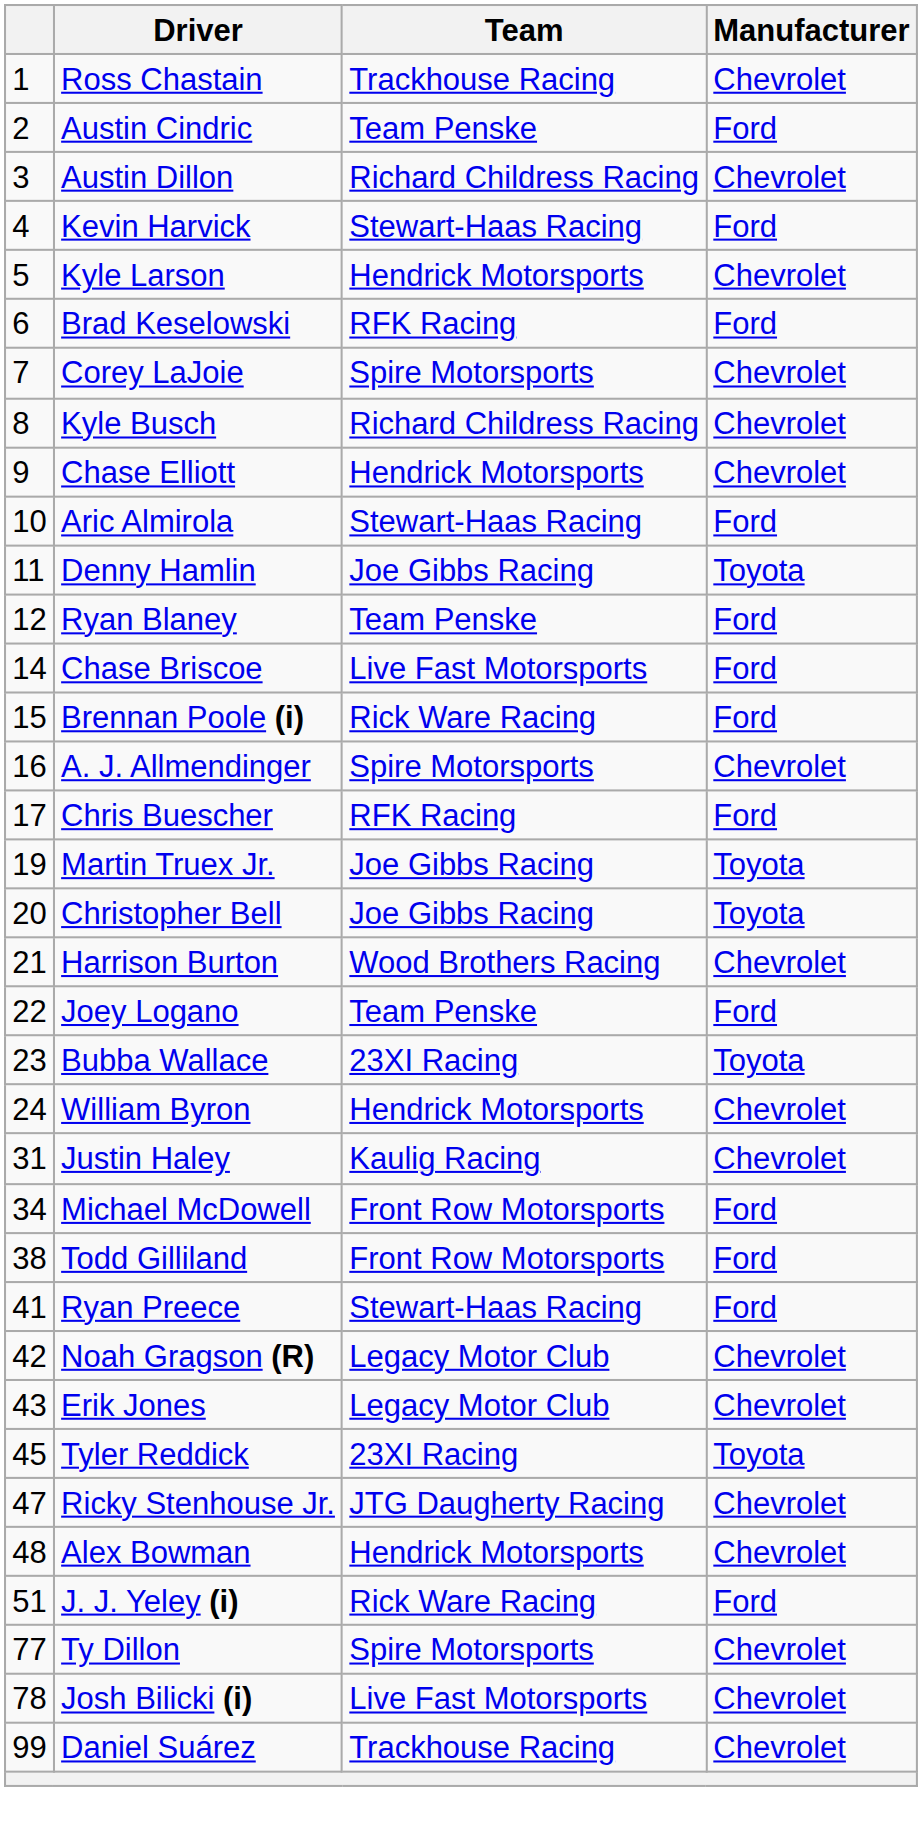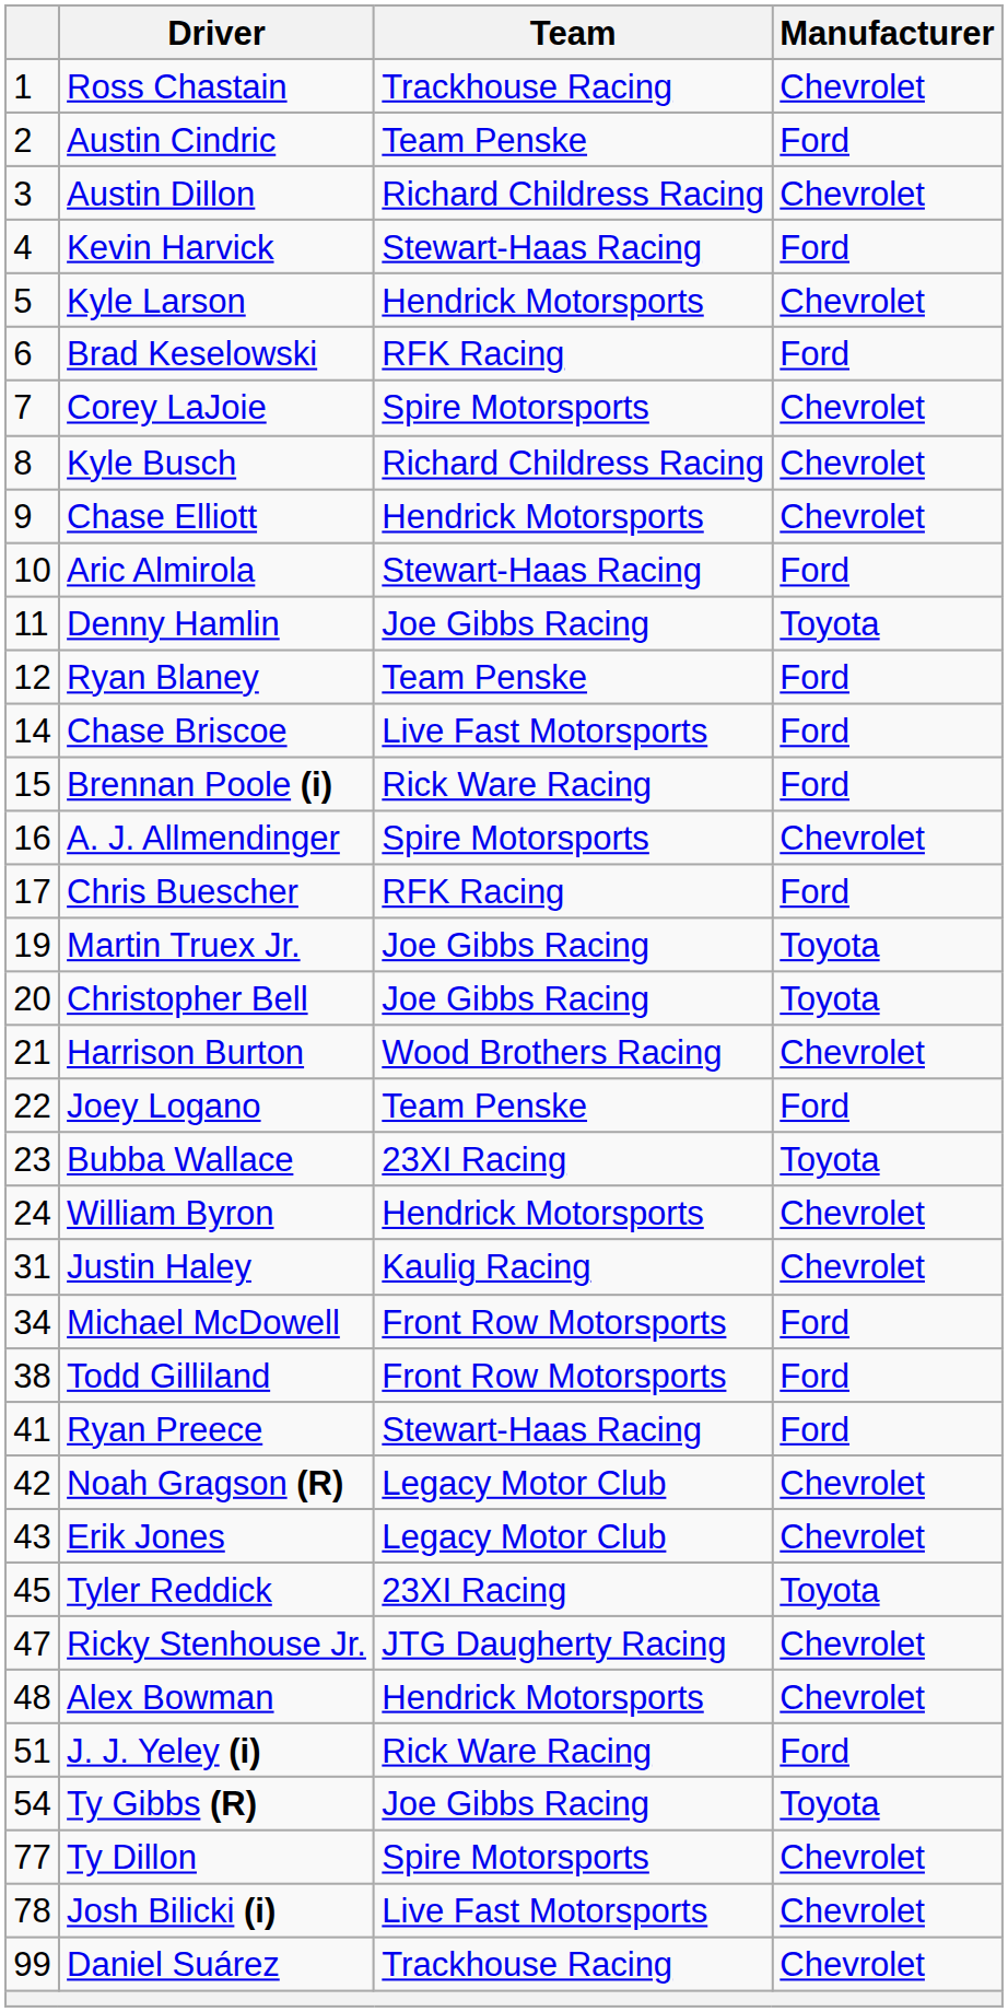 <table class="wikitable" style="font-size:95%">
 <tr>
 <th></th>
 <th>Driver</th>
 <th>Team</th>
 <th>Manufacturer</th>
 </tr>
 <tr>
 <td>1</td>
 <td><a href='#'>Ross Chastain</a></td>
 <td><a href='#'>Trackhouse Racing</a></td>
 <td><a href='#'>Chevrolet</a></td>
 </tr>
 <tr>
 <td>2</td>
 <td><a href='#'>Austin Cindric</a></td>
 <td><a href='#'>Team Penske</a></td>
 <td><a href='#'>Ford</a></td>
 </tr>
 <tr>
 <td>3</td>
 <td><a href='#'>Austin Dillon</a></td>
 <td><a href='#'>Richard Childress Racing</a></td>
 <td><a href='#'>Chevrolet</a></td>
 </tr>
 <tr>
 <td>4</td>
 <td><a href='#'>Kevin Harvick</a></td>
 <td><a href='#'>Stewart-Haas Racing</a></td>
 <td><a href='#'>Ford</a></td>
 </tr>
 <tr>
 <td>5</td>
 <td><a href='#'>Kyle Larson</a></td>
 <td><a href='#'>Hendrick Motorsports</a></td>
 <td><a href='#'>Chevrolet</a></td>
 </tr>
 <tr>
 <td>6</td>
 <td><a href='#'>Brad Keselowski</a></td>
 <td><a href='#'>RFK Racing</a></td>
 <td><a href='#'>Ford</a></td>
 </tr>
 <tr>
 <td>7</td>
 <td><a href='#'>Corey LaJoie</a></td>
 <td><a href='#'>Spire Motorsports</a></td>
 <td><a href='#'>Chevrolet</a></td>
 </tr>
 <tr>
 <td>8</td>
 <td><a href='#'>Kyle Busch</a></td>
 <td><a href='#'>Richard Childress Racing</a></td>
 <td><a href='#'>Chevrolet</a></td>
 </tr>
 <tr>
 <td>9</td>
 <td><a href='#'>Chase Elliott</a></td>
 <td><a href='#'>Hendrick Motorsports</a></td>
 <td><a href='#'>Chevrolet</a></td>
 </tr>
 <tr>
 <td>10</td>
 <td><a href='#'>Aric Almirola</a></td>
 <td><a href='#'>Stewart-Haas Racing</a></td>
 <td><a href='#'>Ford</a></td>
 </tr>
 <tr>
 <td>11</td>
 <td><a href='#'>Denny Hamlin</a></td>
 <td><a href='#'>Joe Gibbs Racing</a></td>
 <td><a href='#'>Toyota</a></td>
 </tr>
 <tr>
 <td>12</td>
 <td><a href='#'>Ryan Blaney</a></td>
 <td><a href='#'>Team Penske</a></td>
 <td><a href='#'>Ford</a></td>
 </tr>
 <tr>
 <td>14</td>
 <td><a href='#'>Chase Briscoe</a></td>
 <td><a href='#'>Live Fast Motorsports</a></td>
 <td><a href='#'>Ford</a></td>
 </tr>
 <tr>
 <td>15</td>
 <td><a href='#'>Brennan Poole</a> <strong>(i)</strong></td>
 <td><a href='#'>Rick Ware Racing</a></td>
 <td><a href='#'>Ford</a></td>
 </tr>
 <tr>
 <td>16</td>
 <td><a href='#'>A. J. Allmendinger</a></td>
 <td><a href='#'>Spire Motorsports</a></td>
 <td><a href='#'>Chevrolet</a></td>
 </tr>
 <tr>
 <td>17</td>
 <td><a href='#'>Chris Buescher</a></td>
 <td><a href='#'>RFK Racing</a></td>
 <td><a href='#'>Ford</a></td>
 </tr>
 <tr>
 <td>19</td>
 <td><a href='#'>Martin Truex Jr.</a></td>
 <td><a href='#'>Joe Gibbs Racing</a></td>
 <td><a href='#'>Toyota</a></td>
 </tr>
 <tr>
 <td>20</td>
 <td><a href='#'>Christopher Bell</a></td>
 <td><a href='#'>Joe Gibbs Racing</a></td>
 <td><a href='#'>Toyota</a></td>
 </tr>
 <tr>
 <td>21</td>
 <td><a href='#'>Harrison Burton</a></td>
 <td><a href='#'>Wood Brothers Racing</a></td>
 <td><a href='#'>Chevrolet</a></td>
 </tr>
 <tr>
 <td>22</td>
 <td><a href='#'>Joey Logano</a></td>
 <td><a href='#'>Team Penske</a></td>
 <td><a href='#'>Ford</a></td>
 </tr>
 <tr>
 <td>23</td>
 <td><a href='#'>Bubba Wallace</a></td>
 <td><a href='#'>23XI Racing</a></td>
 <td><a href='#'>Toyota</a></td>
 </tr>
 <tr>
 <td>24</td>
 <td><a href='#'>William Byron</a></td>
 <td><a href='#'>Hendrick Motorsports</a></td>
 <td><a href='#'>Chevrolet</a></td>
 </tr>
 <tr>
 <td>31</td>
 <td><a href='#'>Justin Haley</a></td>
 <td><a href='#'>Kaulig Racing</a></td>
 <td><a href='#'>Chevrolet</a></td>
 </tr>
 <tr>
 <td>34</td>
 <td><a href='#'>Michael McDowell</a></td>
 <td><a href='#'>Front Row Motorsports</a></td>
 <td><a href='#'>Ford</a></td>
 </tr>
 <tr>
 <td>38</td>
 <td><a href='#'>Todd Gilliland</a></td>
 <td><a href='#'>Front Row Motorsports</a></td>
 <td><a href='#'>Ford</a></td>
 </tr>
 <tr>
 <td>41</td>
 <td><a href='#'>Ryan Preece</a></td>
 <td><a href='#'>Stewart-Haas Racing</a></td>
 <td><a href='#'>Ford</a></td>
 </tr>
 <tr>
 <td>42</td>
 <td><a href='#'>Noah Gragson</a> <strong>(R)</strong></td>
 <td><a href='#'>Legacy Motor Club</a></td>
 <td><a href='#'>Chevrolet</a></td>
 </tr>
 <tr>
 <td>43</td>
 <td><a href='#'>Erik Jones</a></td>
 <td><a href='#'>Legacy Motor Club</a></td>
 <td><a href='#'>Chevrolet</a></td>
 </tr>
 <tr>
 <td>45</td>
 <td><a href='#'>Tyler Reddick</a></td>
 <td><a href='#'>23XI Racing</a></td>
 <td><a href='#'>Toyota</a></td>
 </tr>
 <tr>
 <td>47</td>
 <td nowrap><a href='#'>Ricky Stenhouse Jr.</a></td>
 <td><a href='#'>JTG Daugherty Racing</a></td>
 <td><a href='#'>Chevrolet</a></td>
 </tr>
 <tr>
 <td>48</td>
 <td><a href='#'>Alex Bowman</a></td>
 <td><a href='#'>Hendrick Motorsports</a></td>
 <td><a href='#'>Chevrolet</a></td>
 </tr>
 <tr>
 <td>51</td>
 <td><a href='#'>J. J. Yeley</a> <strong>(i)</strong></td>
 <td><a href='#'>Rick Ware Racing</a></td>
 <td><a href='#'>Ford</a></td>
 </tr>
 <tr>
+<td>54</td>
+<td><a href='#'>Ty Gibbs</a> <strong>(R)</strong></td>
+<td><a href='#'>Joe Gibbs Racing</a></td>
+<td><a href='#'>Toyota</a></td>
+</tr>
+<tr>
 <td>77</td>
 <td><a href='#'>Ty Dillon</a></td>
 <td><a href='#'>Spire Motorsports</a></td>
 <td><a href='#'>Chevrolet</a></td>
 </tr>
 <tr>
 <td>78</td>
 <td><a href='#'>Josh Bilicki</a> <strong>(i)</strong></td>
 <td><a href='#'>Live Fast Motorsports</a></td>
 <td><a href='#'>Chevrolet</a></td>
 </tr>
 <tr>
 <td>99</td>
 <td><a href='#'>Daniel Suárez</a></td>
 <td><a href='#'>Trackhouse Racing</a></td>
 <td><a href='#'>Chevrolet</a></td>
 </tr>
 <tr>
 <th colspan="4"></th>
 </tr>
 </table>
